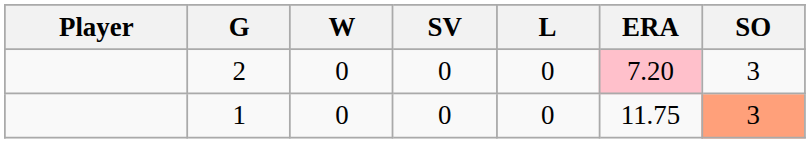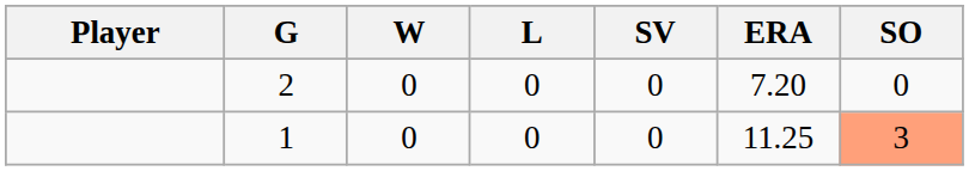 <table class="wikitable sortable" style="text-align:center; font-size: 95%;">
 <tr>
 <th width="16%">Player</th>
 <th width="9%">G</th>
 <th width="9%">W</th>
+<th width="9%">L</th>
 <th width="9%">SV</th>
-<th width="9%">L</th>
 <th width="9%">ERA</th>
 <th width="9%">SO</th>
 </tr>
 <tr>
 <td></td>
 <td>2</td>
 <td>0</td>
 <td>0</td>
 <td>0</td>
-<td style="background: pink;">7.20</td>
-<td>3</td>
+<td>7.20</td>
+<td>0</td>
 </tr>
 <tr>
 <td></td>
 <td>1</td>
 <td>0</td>
 <td>0</td>
 <td>0</td>
-<td>11.75</td>
+<td>11.25</td>
 <td style="background: lightsalmon;">3</td>
 </tr>
 </table>
